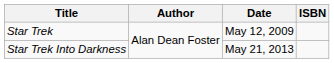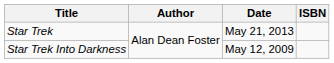 <table class="wikitable">
 <tr>
 <th>Title</th>
 <th>Author</th>
 <th>Date</th>
 <th>ISBN</th>
 </tr>
 <tr>
 <td><em>Star Trek</em></td>
 <td rowspan="2">Alan Dean Foster</td>
-<td>May 12, 2009</td>
+<td>May 21, 2013</td>
 <td></td>
 </tr>
 <tr>
 <td><em>Star Trek Into Darkness</em></td>
-<td>May 21, 2013</td>
+<td>May 12, 2009</td>
 <td></td>
 </tr>
 </table>
